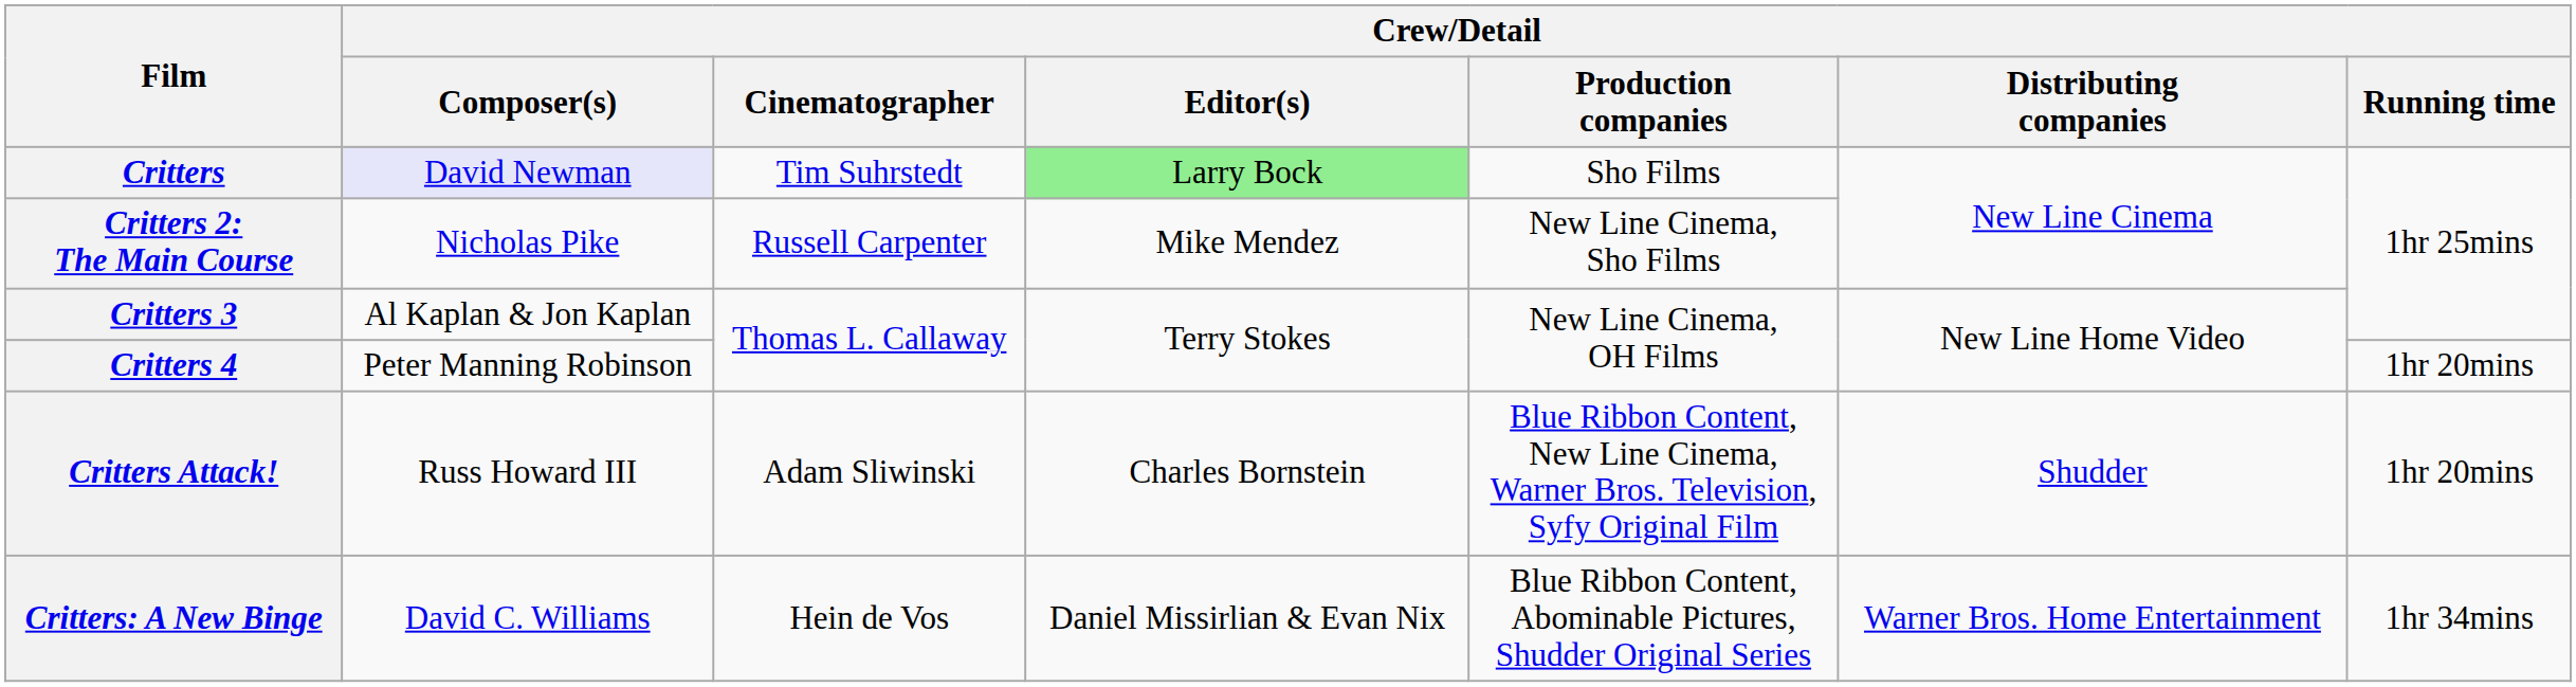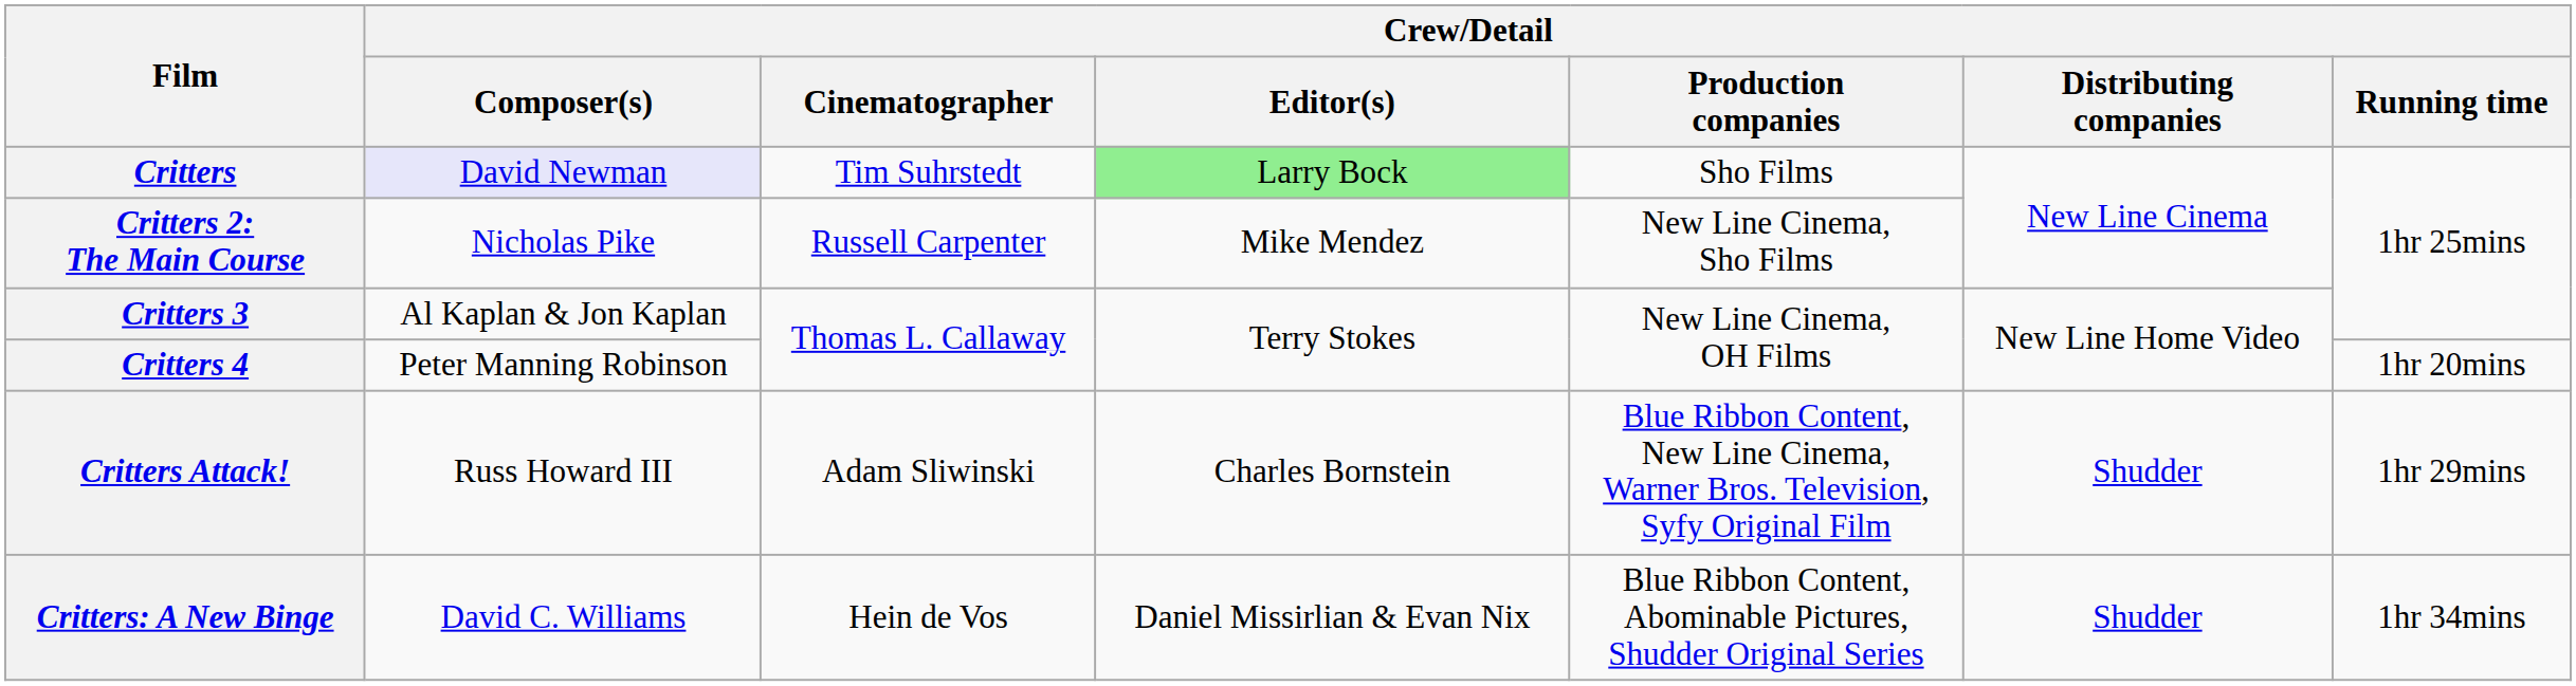 <table class="wikitable sortable" style="text-align:center; width:99%;">
 <tr>
 <th rowspan="2">Film</th>
 <th colspan="7">Crew/Detail</th>
 </tr>
 <tr>
 <th style="text-align:center;">Composer(s)</th>
 <th style="text-align:center;">Cinematographer</th>
 <th style="text-align:center;">Editor(s)</th>
 <th style="text-align:center;">Production <br>companies</th>
 <th style="text-align:center;">Distributing <br>companies</th>
 <th style="text-align:center;">Running time</th>
 </tr>
 <tr>
 <th><em><a href='#'>Critters</a></em></th>
 <td style="background: lavender;"><a href='#'>David Newman</a></td>
 <td><a href='#'>Tim Suhrstedt</a></td>
 <td style="background: lightgreen;">Larry Bock</td>
 <td>Sho Films</td>
 <td rowspan="2"><a href='#'>New Line Cinema</a></td>
 <td rowspan="3">1hr 25mins</td>
 </tr>
 <tr>
 <th><em><a href='#'>Critters 2: <br>The Main Course</a></em></th>
 <td><a href='#'>Nicholas Pike</a></td>
 <td><a href='#'>Russell Carpenter</a></td>
 <td>Mike Mendez</td>
 <td>New Line Cinema, <br>Sho Films</td>
 </tr>
 <tr>
 <th><em><a href='#'>Critters 3</a></em></th>
 <td>Al Kaplan & Jon Kaplan</td>
 <td rowspan="2"><a href='#'>Thomas L. Callaway</a></td>
 <td rowspan="2">Terry Stokes</td>
 <td rowspan="2">New Line Cinema, <br>OH Films</td>
 <td rowspan="2">New Line Home Video</td>
 </tr>
 <tr>
 <th><em><a href='#'>Critters 4</a></em></th>
 <td>Peter Manning Robinson</td>
 <td>1hr 20mins <br></td>
 </tr>
 <tr>
 <th><em><a href='#'>Critters Attack!</a></em></th>
 <td>Russ Howard III</td>
 <td>Adam Sliwinski</td>
 <td>Charles Bornstein</td>
 <td><a href='#'>Blue Ribbon Content</a>, <br>New Line Cinema, <br><a href='#'>Warner Bros. Television</a>, <br><a href='#'>Syfy Original Film</a></td>
 <td><a href='#'>Shudder</a></td>
-<td>1hr 20mins <br></td>
+<td>1hr 29mins</td>
 </tr>
 <tr>
 <th><em><a href='#'>Critters: A New Binge</a></em></th>
 <td><a href='#'>David C. Williams</a></td>
 <td>Hein de Vos</td>
 <td>Daniel Missirlian & Evan Nix</td>
 <td>Blue Ribbon Content, <br>Abominable Pictures, <br><a href='#'>Shudder Original Series</a></td>
-<td><a href='#'>Warner Bros. Home Entertainment</a></td>
+<td><a href='#'>Shudder</a></td>
 <td>1hr 34mins</td>
 </tr>
 </table>
